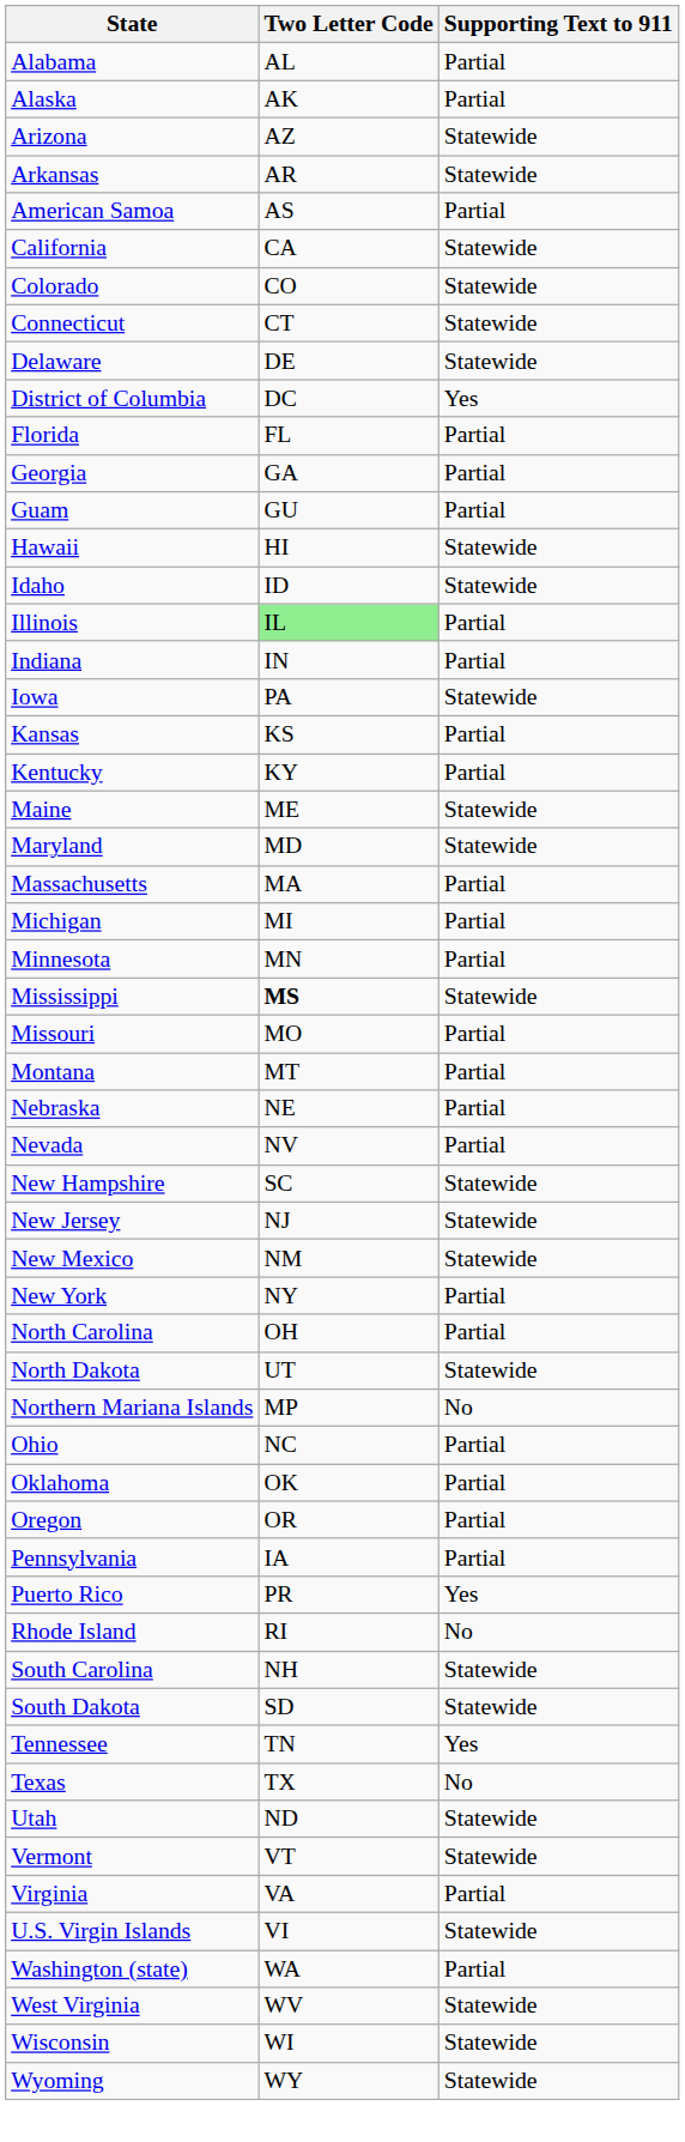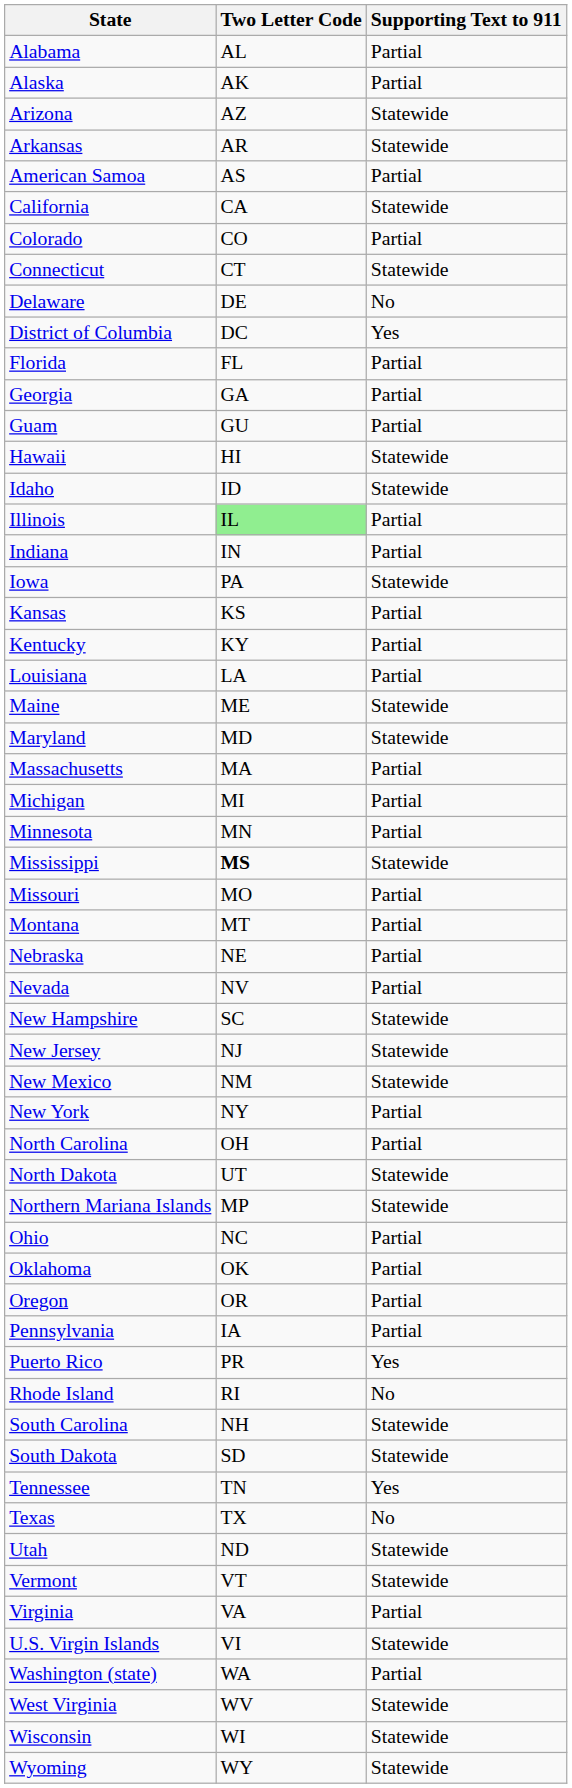 <table class="wikitable">
 <tr>
 <th>State</th>
 <th>Two Letter Code</th>
 <th>Supporting Text to 911</th>
 </tr>
 <tr>
 <td><a href='#'>Alabama</a></td>
 <td>AL</td>
 <td>Partial</td>
 </tr>
 <tr>
 <td><a href='#'>Alaska</a></td>
 <td>AK</td>
 <td>Partial</td>
 </tr>
 <tr>
 <td><a href='#'>Arizona</a></td>
 <td>AZ</td>
 <td>Statewide</td>
 </tr>
 <tr>
 <td><a href='#'>Arkansas</a></td>
 <td>AR</td>
 <td>Statewide</td>
 </tr>
 <tr>
 <td><a href='#'>American Samoa</a></td>
 <td>AS</td>
 <td>Partial</td>
 </tr>
 <tr>
 <td><a href='#'>California</a></td>
 <td>CA</td>
 <td>Statewide</td>
 </tr>
 <tr>
 <td><a href='#'>Colorado</a></td>
 <td>CO</td>
-<td>Statewide</td>
+<td>Partial</td>
 </tr>
 <tr>
 <td><a href='#'>Connecticut</a></td>
 <td>CT</td>
 <td>Statewide</td>
 </tr>
 <tr>
 <td><a href='#'>Delaware</a></td>
 <td>DE</td>
-<td>Statewide</td>
+<td>No</td>
 </tr>
 <tr>
 <td><a href='#'>District of Columbia</a></td>
 <td>DC</td>
 <td>Yes</td>
 </tr>
 <tr>
 <td><a href='#'>Florida</a></td>
 <td>FL</td>
 <td>Partial</td>
 </tr>
 <tr>
 <td><a href='#'>Georgia</a></td>
 <td>GA</td>
 <td>Partial</td>
 </tr>
 <tr>
 <td><a href='#'>Guam</a></td>
 <td>GU</td>
 <td>Partial</td>
 </tr>
 <tr>
 <td><a href='#'>Hawaii</a></td>
 <td>HI</td>
 <td>Statewide</td>
 </tr>
 <tr>
 <td><a href='#'>Idaho</a></td>
 <td>ID</td>
 <td>Statewide</td>
 </tr>
 <tr>
 <td><a href='#'>Illinois</a></td>
 <td style="background: lightgreen;">IL</td>
 <td>Partial</td>
 </tr>
 <tr>
 <td><a href='#'>Indiana</a></td>
 <td>IN</td>
 <td>Partial</td>
 </tr>
 <tr>
 <td><a href='#'>Iowa</a></td>
 <td>PA</td>
 <td>Statewide</td>
 </tr>
 <tr>
 <td><a href='#'>Kansas</a></td>
 <td>KS</td>
 <td>Partial</td>
 </tr>
 <tr>
 <td><a href='#'>Kentucky</a></td>
 <td>KY</td>
+<td>Partial</td>
+</tr>
+<tr>
+<td><a href='#'>Louisiana</a></td>
+<td>LA</td>
 <td>Partial</td>
 </tr>
 <tr>
 <td><a href='#'>Maine</a></td>
 <td>ME</td>
 <td>Statewide</td>
 </tr>
 <tr>
 <td><a href='#'>Maryland</a></td>
 <td>MD</td>
 <td>Statewide</td>
 </tr>
 <tr>
 <td><a href='#'>Massachusetts</a></td>
 <td>MA</td>
 <td>Partial</td>
 </tr>
 <tr>
 <td><a href='#'>Michigan</a></td>
 <td>MI</td>
 <td>Partial</td>
 </tr>
 <tr>
 <td><a href='#'>Minnesota</a></td>
 <td>MN</td>
 <td>Partial</td>
 </tr>
 <tr>
 <td><a href='#'>Mississippi</a></td>
 <td><strong>MS</strong></td>
 <td>Statewide</td>
 </tr>
 <tr>
 <td><a href='#'>Missouri</a></td>
 <td>MO</td>
 <td>Partial</td>
 </tr>
 <tr>
 <td><a href='#'>Montana</a></td>
 <td>MT</td>
 <td>Partial</td>
 </tr>
 <tr>
 <td><a href='#'>Nebraska</a></td>
 <td>NE</td>
 <td>Partial</td>
 </tr>
 <tr>
 <td><a href='#'>Nevada</a></td>
 <td>NV</td>
 <td>Partial</td>
 </tr>
 <tr>
 <td><a href='#'>New Hampshire</a></td>
 <td>SC</td>
 <td>Statewide</td>
 </tr>
 <tr>
 <td><a href='#'>New Jersey</a></td>
 <td>NJ</td>
 <td>Statewide</td>
 </tr>
 <tr>
 <td><a href='#'>New Mexico</a></td>
 <td>NM</td>
 <td>Statewide</td>
 </tr>
 <tr>
 <td><a href='#'>New York</a></td>
 <td>NY</td>
 <td>Partial</td>
 </tr>
 <tr>
 <td><a href='#'>North Carolina</a></td>
 <td>OH</td>
 <td>Partial</td>
 </tr>
 <tr>
 <td><a href='#'>North Dakota</a></td>
 <td>UT</td>
 <td>Statewide</td>
 </tr>
 <tr>
 <td><a href='#'>Northern Mariana Islands</a></td>
 <td>MP</td>
-<td>No</td>
+<td>Statewide</td>
 </tr>
 <tr>
 <td><a href='#'>Ohio</a></td>
 <td>NC</td>
 <td>Partial</td>
 </tr>
 <tr>
 <td><a href='#'>Oklahoma</a></td>
 <td>OK</td>
 <td>Partial</td>
 </tr>
 <tr>
 <td><a href='#'>Oregon</a></td>
 <td>OR</td>
 <td>Partial</td>
 </tr>
 <tr>
 <td><a href='#'>Pennsylvania</a></td>
 <td>IA</td>
 <td>Partial</td>
 </tr>
 <tr>
 <td><a href='#'>Puerto Rico</a></td>
 <td>PR</td>
 <td>Yes</td>
 </tr>
 <tr>
 <td><a href='#'>Rhode Island</a></td>
 <td>RI</td>
 <td>No</td>
 </tr>
 <tr>
 <td><a href='#'>South Carolina</a></td>
 <td>NH</td>
 <td>Statewide</td>
 </tr>
 <tr>
 <td><a href='#'>South Dakota</a></td>
 <td>SD</td>
 <td>Statewide</td>
 </tr>
 <tr>
 <td><a href='#'>Tennessee</a></td>
 <td>TN</td>
 <td>Yes</td>
 </tr>
 <tr>
 <td><a href='#'>Texas</a></td>
 <td>TX</td>
 <td>No</td>
 </tr>
 <tr>
 <td><a href='#'>Utah</a></td>
 <td>ND</td>
 <td>Statewide</td>
 </tr>
 <tr>
 <td><a href='#'>Vermont</a></td>
 <td>VT</td>
 <td>Statewide</td>
 </tr>
 <tr>
 <td><a href='#'>Virginia</a></td>
 <td>VA</td>
 <td>Partial</td>
 </tr>
 <tr>
 <td><a href='#'>U.S. Virgin Islands</a></td>
 <td>VI</td>
 <td>Statewide</td>
 </tr>
 <tr>
 <td><a href='#'>Washington (state)</a></td>
 <td>WA</td>
 <td>Partial</td>
 </tr>
 <tr>
 <td><a href='#'>West Virginia</a></td>
 <td>WV</td>
 <td>Statewide</td>
 </tr>
 <tr>
 <td><a href='#'>Wisconsin</a></td>
 <td>WI</td>
 <td>Statewide</td>
 </tr>
 <tr>
 <td><a href='#'>Wyoming</a></td>
 <td>WY</td>
 <td>Statewide</td>
 </tr>
 </table>
